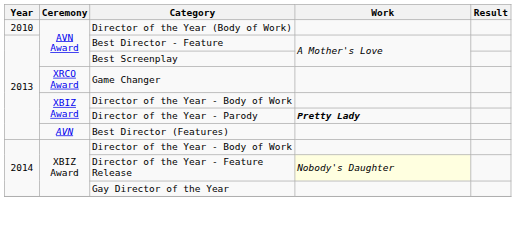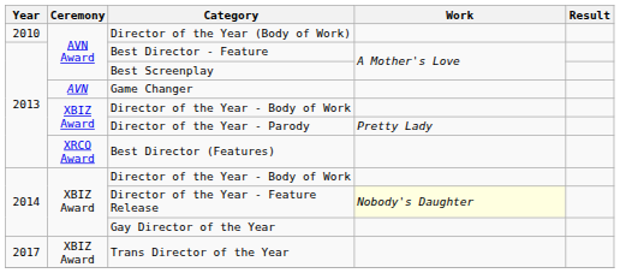 <table class="wikitable" style="width:55%;">
 <tr>
 <th style="width:7%;">Year</th>
 <th style="width:7%;">Ceremony</th>
 <th style="width:42%;">Category</th>
 <th style="width:36%;">Work</th>
 <th style="width:8%;">Result</th>
 </tr>
 <tr>
 <td align=center>2010</td>
 <td rowspan="3" style="text-align:center;"><a href='#'>AVN Award</a></td>
 <td>Director of the Year (Body of Work)</td>
 <td></td>
 <td></td>
 </tr>
 <tr>
 <td rowspan="6" style="text-align:center;">2013</td>
 <td>Best Director - Feature</td>
 <td rowspan=2><em>A Mother's Love</em></td>
 <td></td>
 </tr>
 <tr>
 <td>Best Screenplay</td>
 <td></td>
 </tr>
 <tr>
-<td align=center><a href='#'>XRCO Award</a></td>
+<td align=center><em><a href='#'>AVN</a></em></td>
 <td>Game Changer</td>
 <td></td>
 <td></td>
 </tr>
 <tr>
 <td rowspan="2" style="text-align:center;"><a href='#'>XBIZ Award</a></td>
 <td>Director of the Year - Body of Work</td>
 <td></td>
 <td></td>
 </tr>
 <tr>
 <td>Director of the Year - Parody</td>
-<td><strong><em>Pretty Lady</em></strong></td>
+<td><em>Pretty Lady</em></td>
 <td></td>
 </tr>
 <tr>
-<td align=center><em><a href='#'>AVN</a></em></td>
+<td align=center><a href='#'>XRCO Award</a></td>
 <td>Best Director (Features)</td>
 <td></td>
 <td></td>
 </tr>
 <tr>
 <td rowspan="3" style="text-align:center;">2014</td>
 <td rowspan="3" style="text-align:center;">XBIZ Award</td>
 <td>Director of the Year - Body of Work</td>
 <td></td>
 <td></td>
 </tr>
 <tr>
 <td>Director of the Year - Feature Release</td>
 <td style="background: lightyellow;"><em>Nobody's Daughter</em></td>
 <td></td>
 </tr>
 <tr>
 <td>Gay Director of the Year</td>
 <td></td>
 <td></td>
 </tr>
 <tr>
+<td rowspan="1" style="text-align:center;">2017</td>
+<td style="text-align:center;">XBIZ Award</td>
+<td>Trans Director of the Year</td>
+<td></td>
+<td></td>
+</tr>
+<tr>
 </tr>
 </table>
